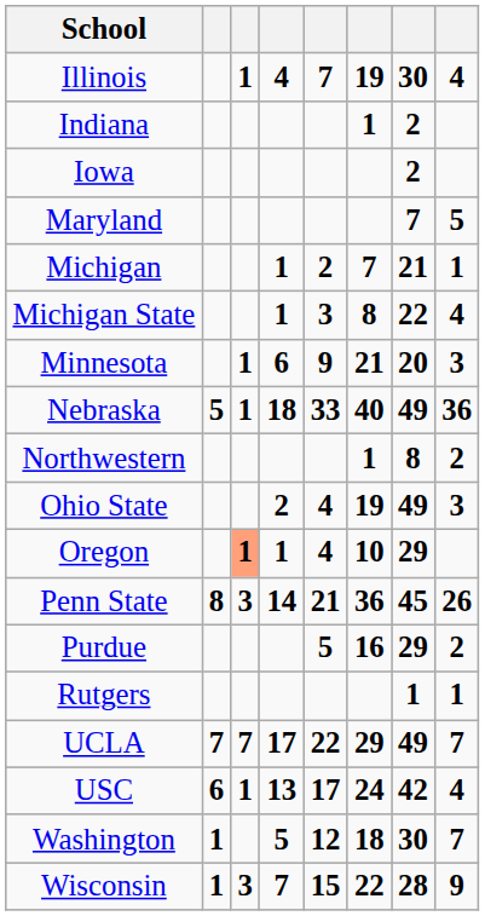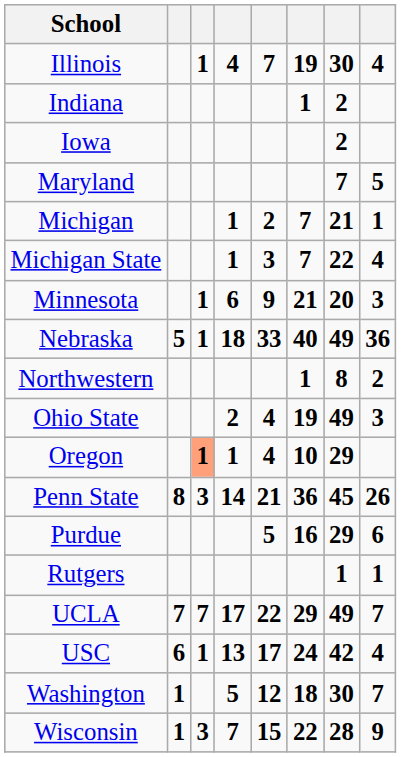 <table class="wikitable sortable" style="text-align: center;">
 <tr>
 <th>School</th>
 <th data-sort-type="number" scope="col"></th>
 <th data-sort-type="number" scope="col"></th>
 <th data-sort-type="number" scope="col"></th>
 <th data-sort-type="number" scope="col"></th>
 <th data-sort-type="number" scope="col"></th>
 <th data-sort-type="number" scope="col"></th>
 <th data-sort-type="number" scope="col"></th>
 </tr>
 <tr>
 <td><a href='#'>Illinois</a></td>
 <td></td>
 <td><strong>1</strong><br></td>
 <td><strong>4</strong><br></td>
 <td><strong>7</strong><br></td>
 <td><strong>19</strong><br></td>
 <td><strong>30</strong><br></td>
 <td><strong>4</strong><br></td>
 </tr>
 <tr>
 <td><a href='#'>Indiana</a></td>
 <td></td>
 <td></td>
 <td></td>
 <td></td>
 <td><strong>1</strong><br></td>
 <td><strong>2</strong><br></td>
 <td></td>
 </tr>
 <tr>
 <td><a href='#'>Iowa</a></td>
 <td></td>
 <td></td>
 <td></td>
 <td></td>
 <td></td>
 <td><strong>2</strong><br></td>
 <td></td>
 </tr>
 <tr>
 <td><a href='#'>Maryland</a></td>
 <td></td>
 <td></td>
 <td></td>
 <td></td>
 <td></td>
 <td><strong>7</strong><br></td>
 <td><strong>5</strong><br></td>
 </tr>
 <tr>
 <td><a href='#'>Michigan</a></td>
 <td></td>
 <td></td>
 <td><strong>1</strong><br></td>
 <td><strong>2</strong><br></td>
 <td><strong>7</strong><br></td>
 <td><strong>21</strong><br></td>
 <td><strong>1</strong><br></td>
 </tr>
 <tr>
 <td><a href='#'>Michigan State</a></td>
 <td></td>
 <td></td>
 <td><strong>1</strong><br></td>
 <td><strong>3</strong><br></td>
-<td><strong>8</strong><br></td>
+<td><strong>7</strong><br></td>
 <td><strong>22</strong><br></td>
 <td><strong>4</strong><br></td>
 </tr>
 <tr>
 <td><a href='#'>Minnesota</a></td>
 <td></td>
 <td><strong>1</strong><br></td>
 <td><strong>6</strong><br></td>
 <td><strong>9</strong><br></td>
 <td><strong>21</strong><br></td>
 <td><strong>20</strong><br></td>
 <td><strong>3</strong><br></td>
 </tr>
 <tr>
 <td><a href='#'>Nebraska</a></td>
 <td><strong>5</strong><br></td>
 <td><strong>1</strong><br></td>
 <td><strong>18</strong><br></td>
 <td><strong>33</strong><br></td>
 <td><strong>40</strong><br></td>
 <td><strong>49</strong><br></td>
 <td><strong>36</strong><br></td>
 </tr>
 <tr>
 <td><a href='#'>Northwestern</a></td>
 <td></td>
 <td></td>
 <td></td>
 <td></td>
 <td><strong>1</strong><br></td>
 <td><strong>8</strong><br></td>
 <td><strong>2</strong><br></td>
 </tr>
 <tr>
 <td><a href='#'>Ohio State</a></td>
 <td></td>
 <td></td>
 <td><strong>2</strong><br></td>
 <td><strong>4</strong><br></td>
 <td><strong>19</strong><br></td>
 <td><strong>49</strong><br></td>
 <td><strong>3</strong><br></td>
 </tr>
 <tr>
 <td><a href='#'>Oregon</a></td>
 <td></td>
 <td style="background: lightsalmon;"><strong>1</strong><br></td>
 <td><strong>1</strong><br></td>
 <td><strong>4</strong><br></td>
 <td><strong>10</strong><br></td>
 <td><strong>29</strong><br></td>
 <td></td>
 </tr>
 <tr>
 <td><a href='#'>Penn State</a></td>
 <td><strong>8</strong><br></td>
 <td><strong>3</strong><br></td>
 <td><strong>14</strong><br></td>
 <td><strong>21</strong><br></td>
 <td><strong>36</strong><br></td>
 <td><strong>45</strong><br></td>
 <td><strong>26</strong><br></td>
 </tr>
 <tr>
 <td><a href='#'>Purdue</a></td>
 <td></td>
 <td></td>
 <td></td>
 <td><strong>5</strong><br></td>
 <td><strong>16</strong><br></td>
 <td><strong>29</strong><br></td>
-<td><strong>2</strong><br></td>
+<td><strong>6</strong><br></td>
 </tr>
 <tr>
 <td><a href='#'>Rutgers</a></td>
 <td></td>
 <td></td>
 <td></td>
 <td></td>
 <td></td>
 <td><strong>1</strong><br></td>
 <td><strong>1</strong><br></td>
 </tr>
 <tr>
 <td><a href='#'>UCLA</a></td>
 <td><strong>7</strong><br></td>
 <td><strong>7</strong><br></td>
 <td><strong>17</strong><br></td>
 <td><strong>22</strong><br></td>
 <td><strong>29</strong><br></td>
 <td><strong>49</strong><br></td>
 <td><strong>7</strong><br></td>
 </tr>
 <tr>
 <td><a href='#'>USC</a></td>
 <td><strong>6</strong><br></td>
 <td><strong>1</strong><br></td>
 <td><strong>13</strong><br></td>
 <td><strong>17</strong><br></td>
 <td><strong>24</strong><br></td>
 <td><strong>42</strong><br></td>
 <td><strong>4</strong><br></td>
 </tr>
 <tr>
 <td><a href='#'>Washington</a></td>
 <td><strong>1</strong><br></td>
 <td></td>
 <td><strong>5</strong><br></td>
 <td><strong>12</strong><br></td>
 <td><strong>18</strong><br></td>
 <td><strong>30</strong><br></td>
 <td><strong>7</strong><br></td>
 </tr>
 <tr>
 <td><a href='#'>Wisconsin</a></td>
 <td><strong>1</strong><br></td>
 <td><strong>3</strong><br></td>
 <td><strong>7</strong><br></td>
 <td><strong>15</strong><br></td>
 <td><strong>22</strong><br></td>
 <td><strong>28</strong><br></td>
 <td><strong>9</strong><br></td>
 </tr>
 </table>
